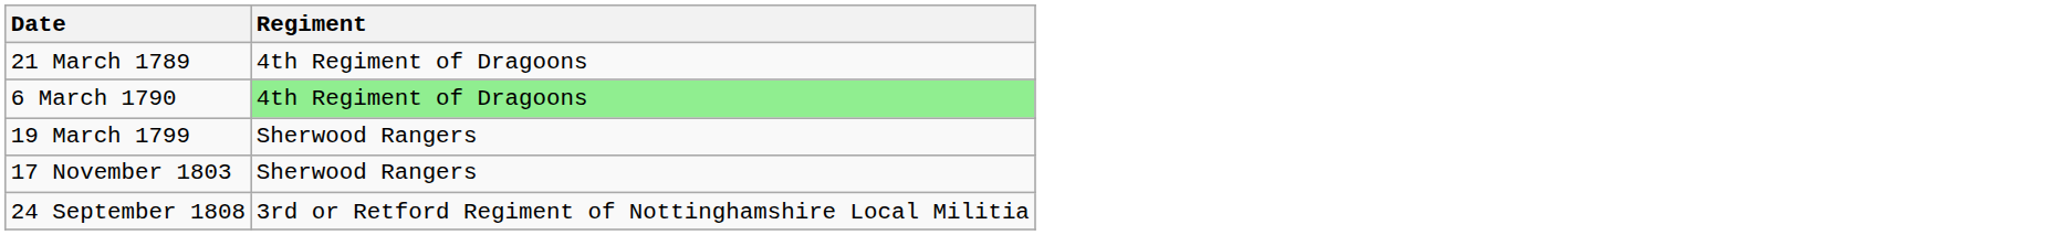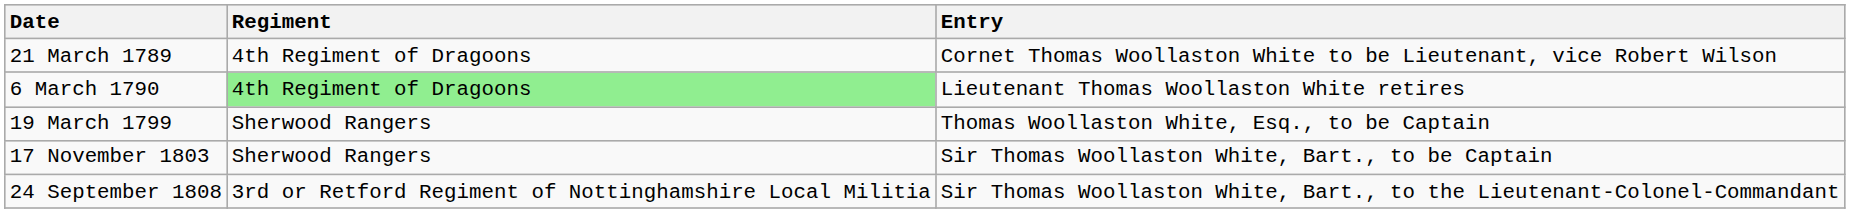 <table class="wikitable">
 <tr>
 <th scope="col" style="text-align: left;">Date</th>
 <th scope="col" style="text-align: left;">Regiment</th>
+<th scope="col" style="text-align: left;">Entry</th>
 </tr>
 <tr>
 <td>21 March 1789</td>
 <td>4th Regiment of Dragoons</td>
+<td>Cornet Thomas Woollaston White to be Lieutenant, vice Robert Wilson</td>
 </tr>
 <tr>
 <td>6 March 1790</td>
 <td style="background: lightgreen;">4th Regiment of Dragoons</td>
+<td>Lieutenant Thomas Woollaston White retires</td>
 </tr>
 <tr>
 <td>19 March 1799</td>
 <td>Sherwood Rangers</td>
+<td>Thomas Woollaston White, Esq., to be Captain</td>
 </tr>
 <tr>
 <td>17 November 1803</td>
 <td>Sherwood Rangers</td>
+<td>Sir Thomas Woollaston White, Bart., to be Captain</td>
 </tr>
 <tr>
 <td>24 September 1808</td>
 <td>3rd or Retford Regiment of Nottinghamshire Local Militia</td>
+<td>Sir Thomas Woollaston White, Bart., to the Lieutenant-Colonel-Commandant</td>
 </tr>
 </table>
